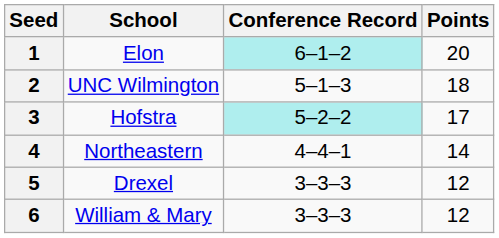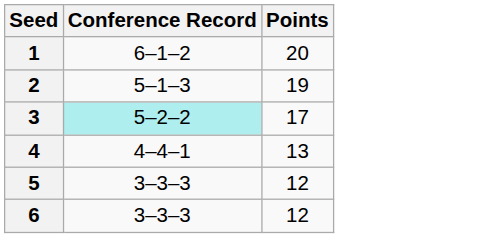 <table class="wikitable" style="text-align:center">
 <tr>
 <th>Seed</th>
-<th>School</th>
 <th>Conference Record</th>
 <th>Points</th>
 </tr>
 <tr>
 <th>1</th>
-<td><a href='#'>Elon</a></td>
-<td style="background: paleturquoise;">6–1–2</td>
+<td>6–1–2</td>
 <td>20</td>
 </tr>
 <tr>
 <th>2</th>
-<td><a href='#'>UNC Wilmington</a></td>
 <td>5–1–3</td>
-<td>18</td>
+<td>19</td>
 </tr>
 <tr>
 <th>3</th>
-<td><a href='#'>Hofstra</a></td>
 <td style="background: paleturquoise;">5–2–2</td>
 <td>17</td>
 </tr>
 <tr>
 <th>4</th>
-<td><a href='#'>Northeastern</a></td>
 <td>4–4–1</td>
-<td>14</td>
+<td>13</td>
 </tr>
 <tr>
 <th>5</th>
-<td><a href='#'>Drexel</a></td>
 <td>3–3–3</td>
 <td>12</td>
 </tr>
 <tr>
 <th>6</th>
-<td><a href='#'>William & Mary</a></td>
 <td>3–3–3</td>
 <td>12</td>
 </tr>
 </table>
